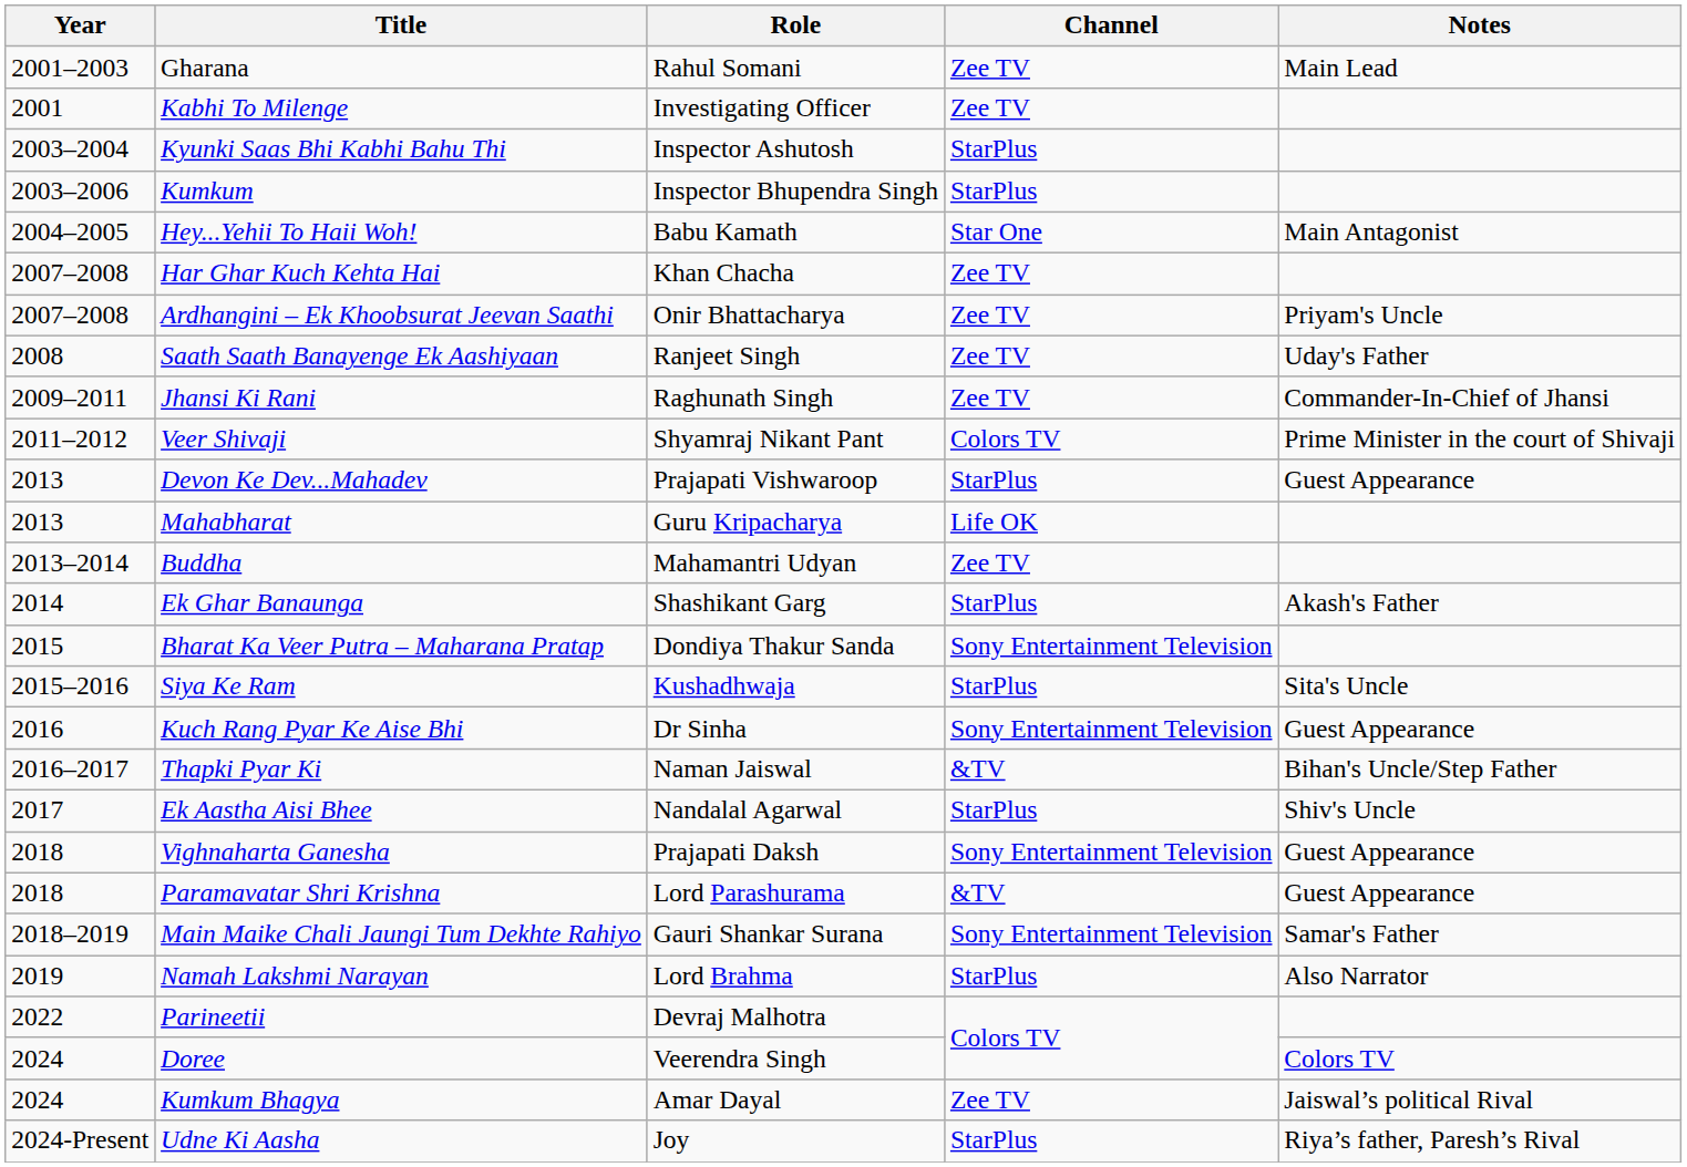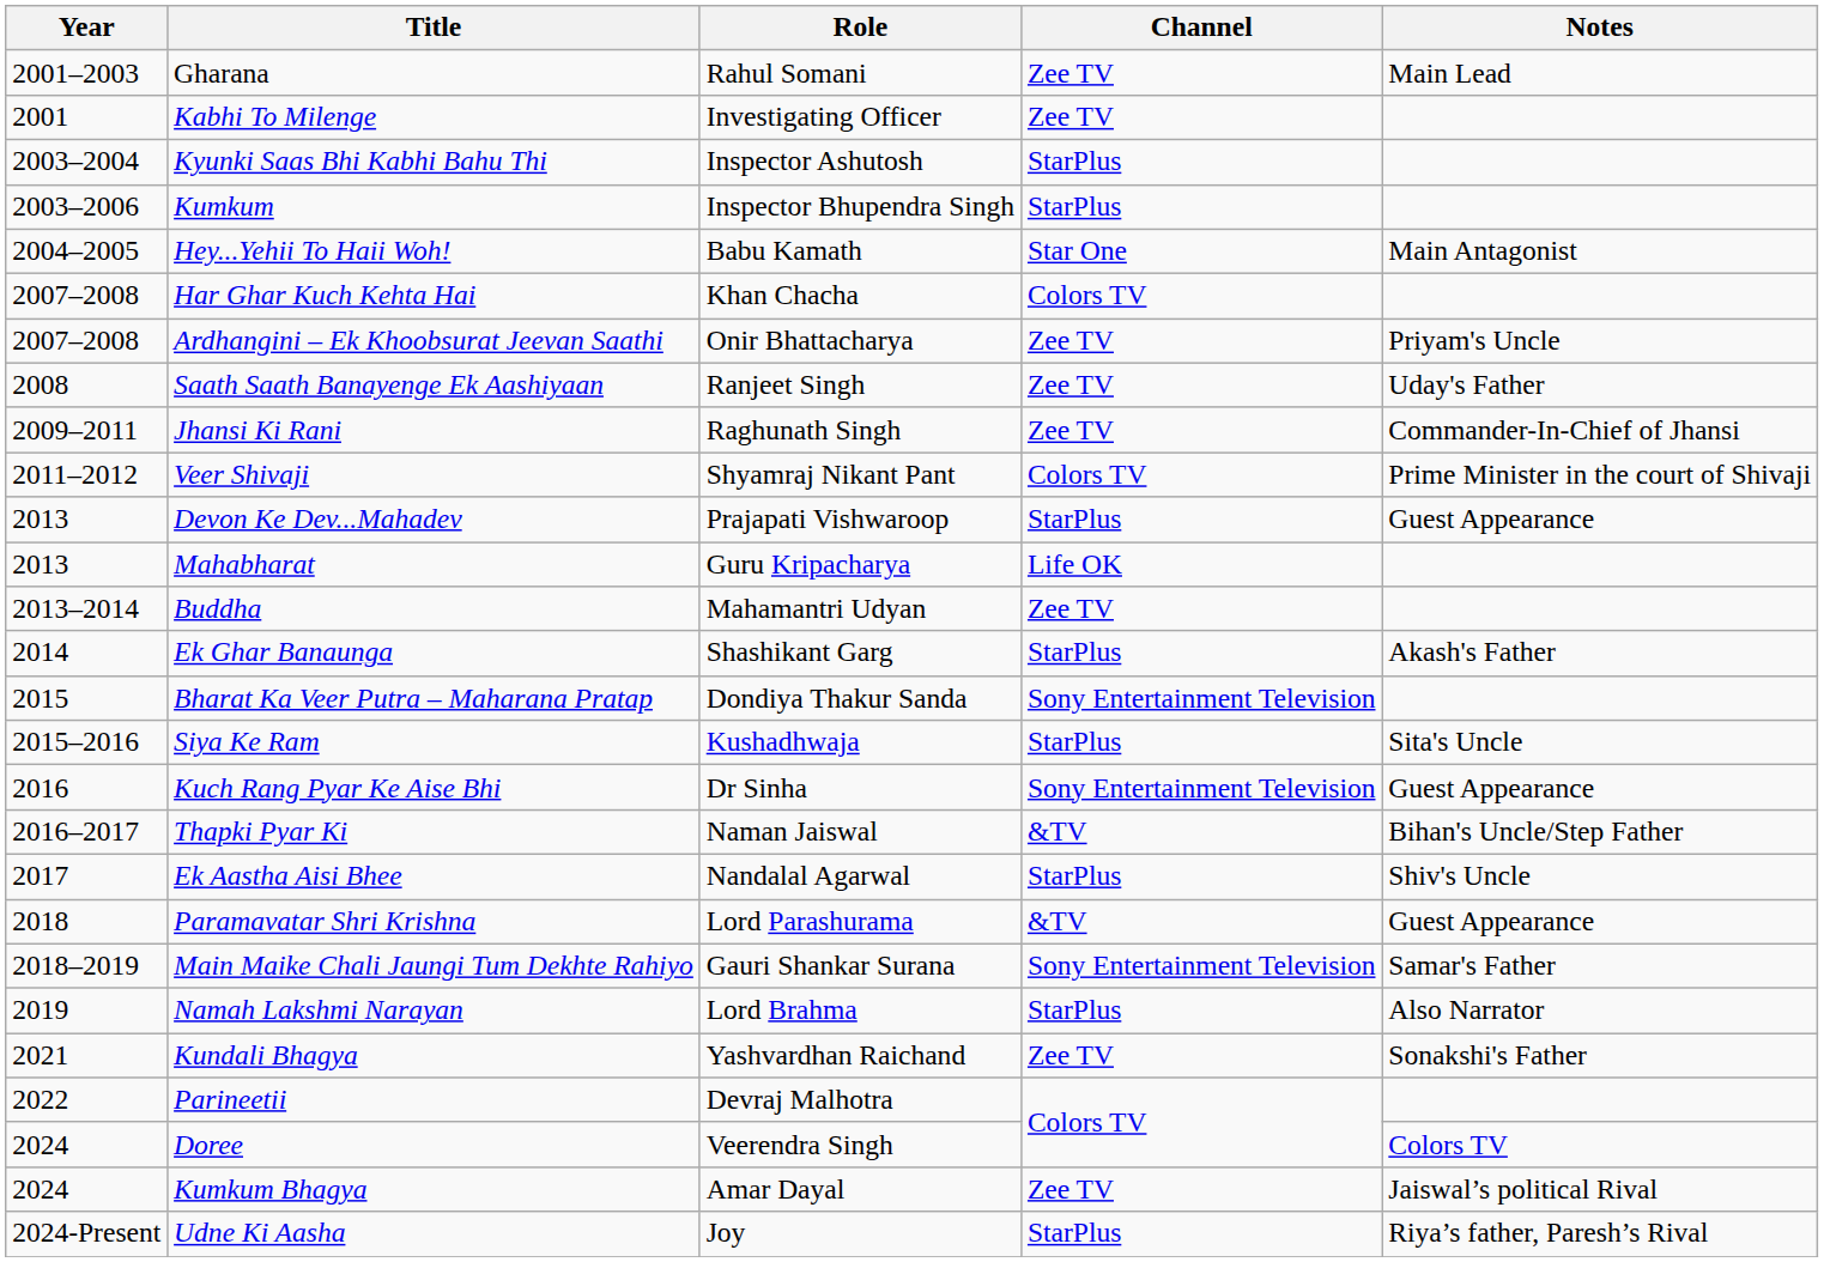 <table class="wikitable sortable">
 <tr>
 <th>Year</th>
 <th>Title</th>
 <th>Role</th>
 <th>Channel</th>
 <th class="unsortable">Notes</th>
 </tr>
 <tr>
 <td>2001–2003</td>
 <td>Gharana</td>
 <td>Rahul Somani</td>
 <td><a href='#'>Zee TV</a></td>
 <td>Main Lead</td>
 </tr>
 <tr>
 <td>2001</td>
 <td><em><a href='#'>Kabhi To Milenge</a></em></td>
 <td>Investigating Officer</td>
 <td><a href='#'>Zee TV</a></td>
 <td></td>
 </tr>
 <tr>
 <td>2003–2004</td>
 <td><em><a href='#'>Kyunki Saas Bhi Kabhi Bahu Thi</a></em></td>
 <td>Inspector Ashutosh</td>
 <td><a href='#'>StarPlus</a></td>
 <td></td>
 </tr>
 <tr>
 <td>2003–2006</td>
 <td><em><a href='#'>Kumkum</a></em></td>
 <td>Inspector Bhupendra Singh</td>
 <td><a href='#'>StarPlus</a></td>
 <td></td>
 </tr>
 <tr>
 <td>2004–2005</td>
 <td><em><a href='#'>Hey...Yehii To Haii Woh!</a></em></td>
 <td>Babu Kamath</td>
 <td><a href='#'>Star One</a></td>
 <td>Main Antagonist</td>
 </tr>
 <tr>
 <td>2007–2008</td>
 <td><em><a href='#'>Har Ghar Kuch Kehta Hai</a></em></td>
 <td>Khan Chacha</td>
-<td><a href='#'>Zee TV</a></td>
+<td><a href='#'>Colors TV</a></td>
 <td></td>
 </tr>
 <tr>
 <td>2007–2008</td>
 <td><em><a href='#'>Ardhangini – Ek Khoobsurat Jeevan Saathi</a></em></td>
 <td>Onir Bhattacharya</td>
 <td><a href='#'>Zee TV</a></td>
 <td>Priyam's Uncle</td>
 </tr>
 <tr>
 <td>2008</td>
 <td><em><a href='#'>Saath Saath Banayenge Ek Aashiyaan</a></em></td>
 <td>Ranjeet Singh</td>
 <td><a href='#'>Zee TV</a></td>
 <td>Uday's Father</td>
 </tr>
 <tr>
 <td>2009–2011</td>
 <td><em><a href='#'>Jhansi Ki Rani</a></em></td>
 <td>Raghunath Singh</td>
 <td><a href='#'>Zee TV</a></td>
 <td>Commander-In-Chief of Jhansi</td>
 </tr>
 <tr>
 <td>2011–2012</td>
 <td><em><a href='#'>Veer Shivaji</a></em></td>
 <td>Shyamraj Nikant Pant</td>
 <td><a href='#'>Colors TV</a></td>
 <td>Prime Minister in the court of Shivaji</td>
 </tr>
 <tr>
 <td>2013</td>
 <td><em><a href='#'>Devon Ke Dev...Mahadev</a></em></td>
 <td>Prajapati Vishwaroop</td>
 <td><a href='#'>StarPlus</a></td>
 <td>Guest Appearance</td>
 </tr>
 <tr>
 <td>2013</td>
 <td><em><a href='#'>Mahabharat</a></em></td>
 <td>Guru <a href='#'>Kripacharya</a></td>
 <td><a href='#'>Life OK</a></td>
 <td></td>
 </tr>
 <tr>
 <td>2013–2014</td>
 <td><em><a href='#'>Buddha</a></em></td>
 <td>Mahamantri Udyan</td>
 <td><a href='#'>Zee TV</a></td>
 <td></td>
 </tr>
 <tr>
 <td>2014</td>
 <td><em><a href='#'>Ek Ghar Banaunga</a></em></td>
 <td>Shashikant Garg</td>
 <td><a href='#'>StarPlus</a></td>
 <td>Akash's Father</td>
 </tr>
 <tr>
 <td>2015</td>
 <td><em><a href='#'>Bharat Ka Veer Putra – Maharana Pratap</a></em></td>
 <td>Dondiya Thakur Sanda</td>
 <td><a href='#'>Sony Entertainment Television</a></td>
 <td></td>
 </tr>
 <tr>
 <td>2015–2016</td>
 <td><em><a href='#'>Siya Ke Ram</a></em></td>
 <td><a href='#'>Kushadhwaja</a></td>
 <td><a href='#'>StarPlus</a></td>
 <td>Sita's Uncle</td>
 </tr>
 <tr>
 <td>2016</td>
 <td><em><a href='#'>Kuch Rang Pyar Ke Aise Bhi</a></em></td>
 <td>Dr Sinha</td>
 <td><a href='#'>Sony Entertainment Television</a></td>
 <td>Guest Appearance</td>
 </tr>
 <tr>
 <td>2016–2017</td>
 <td><em><a href='#'>Thapki Pyar Ki</a></em></td>
 <td>Naman Jaiswal</td>
 <td><a href='#'>&TV</a></td>
 <td>Bihan's Uncle/Step Father</td>
 </tr>
 <tr>
 <td>2017</td>
 <td><em><a href='#'>Ek Aastha Aisi Bhee</a></em></td>
 <td>Nandalal Agarwal</td>
 <td><a href='#'>StarPlus</a></td>
 <td>Shiv's Uncle</td>
 </tr>
 <tr>
 <td>2018</td>
-<td><em><a href='#'>Vighnaharta Ganesha</a></em></td>
-<td>Prajapati Daksh </td>
-<td><a href='#'>Sony Entertainment Television</a></td>
-<td>Guest Appearance</td>
-</tr>
-<tr>
-<td>2018</td>
 <td><em><a href='#'>Paramavatar Shri Krishna</a></em></td>
 <td>Lord <a href='#'>Parashurama</a></td>
 <td><a href='#'>&TV</a></td>
 <td>Guest Appearance</td>
 </tr>
 <tr>
 <td>2018–2019</td>
 <td><em><a href='#'>Main Maike Chali Jaungi Tum Dekhte Rahiyo</a></em></td>
 <td>Gauri Shankar Surana</td>
 <td><a href='#'>Sony Entertainment Television</a></td>
 <td>Samar's Father</td>
 </tr>
 <tr>
 <td>2019</td>
 <td><em><a href='#'>Namah Lakshmi Narayan</a></em></td>
 <td>Lord <a href='#'>Brahma</a></td>
 <td><a href='#'>StarPlus</a></td>
 <td>Also Narrator</td>
+</tr>
+<tr>
+<td>2021</td>
+<td><em><a href='#'>Kundali Bhagya</a></em></td>
+<td>Yashvardhan Raichand </td>
+<td><a href='#'>Zee TV</a></td>
+<td>Sonakshi's Father</td>
 </tr>
 <tr>
 <td>2022</td>
 <td><em><a href='#'>Parineetii</a></em></td>
 <td>Devraj Malhotra</td>
 <td rowspan="2"><a href='#'>Colors TV</a></td>
 <td></td>
 </tr>
 <tr>
 <td>2024</td>
 <td><em><a href='#'>Doree</a></em></td>
 <td>Veerendra Singh</td>
 <td><a href='#'>Colors TV</a></td>
 </tr>
 <tr>
 <td>2024</td>
 <td><em><a href='#'>Kumkum Bhagya</a></em></td>
 <td>Amar Dayal</td>
 <td><a href='#'>Zee TV</a></td>
 <td>Jaiswal’s political Rival</td>
 </tr>
 <tr>
 <td>2024-Present</td>
 <td><em><a href='#'>Udne Ki Aasha</a></em></td>
 <td>Joy</td>
 <td><a href='#'>StarPlus</a></td>
 <td>Riya’s father, Paresh’s Rival</td>
 </tr>
 </table>
